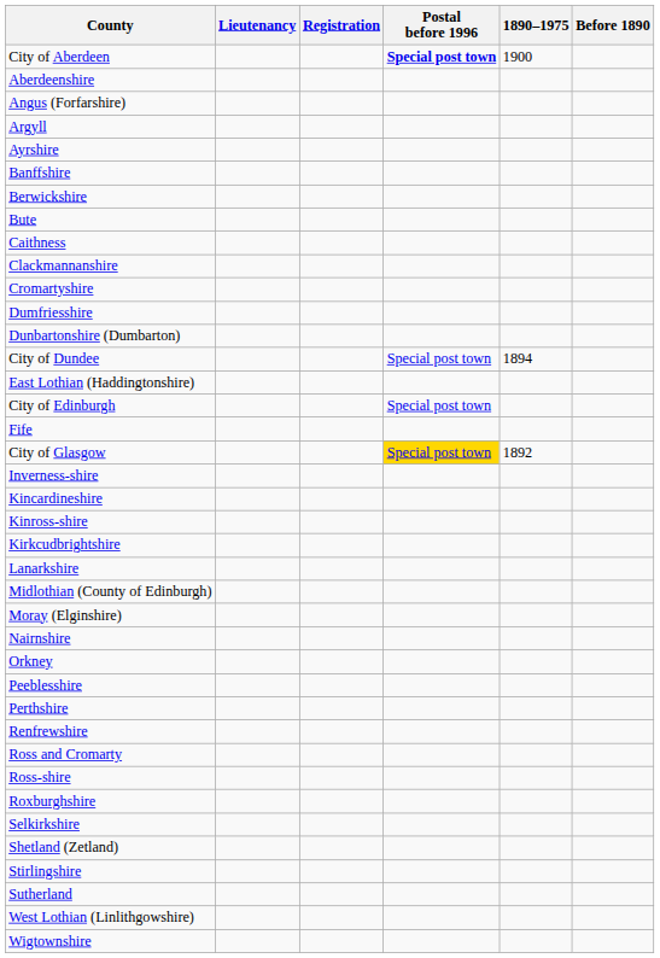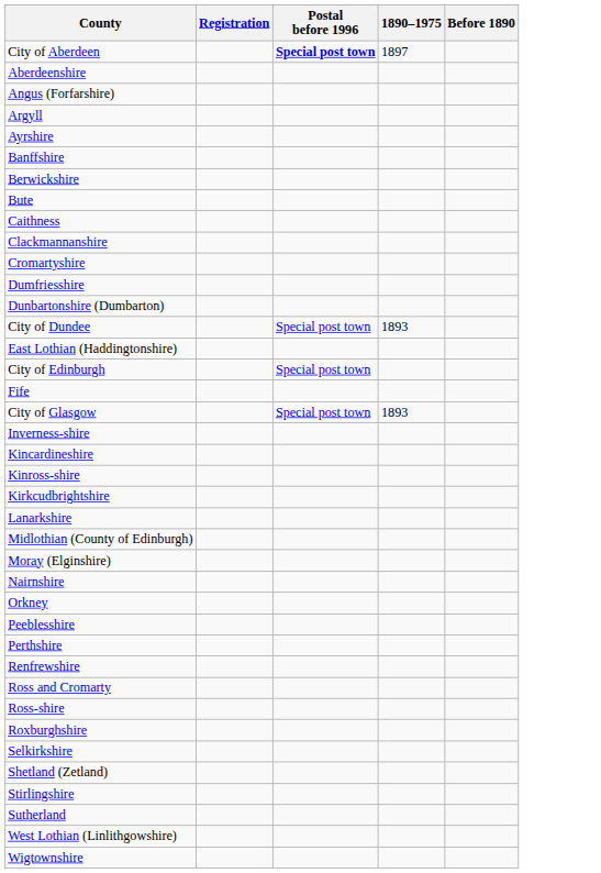 <table class="wikitable sortable">
 <tr>
 <th>County</th>
-<th><a href='#'>Lieutenancy</a></th>
 <th><a href='#'>Registration</a></th>
 <th>Postal<br>before 1996</th>
 <th>1890–1975</th>
 <th>Before 1890</th>
 </tr>
 <tr>
 <td>City of <a href='#'>Aberdeen</a></td>
 <td></td>
-<td></td>
 <td><strong><a href='#'>Special post town</a></strong></td>
-<td> 1900</td>
+<td> 1897</td>
 <td></td>
 </tr>
 <tr>
 <td><a href='#'>Aberdeenshire</a></td>
-<td></td>
 <td></td>
 <td></td>
 <td></td>
 <td></td>
 </tr>
 <tr>
 <td><a href='#'>Angus</a> (Forfarshire)</td>
 <td></td>
 <td></td>
 <td></td>
 <td></td>
-<td></td>
 </tr>
 <tr>
 <td><a href='#'>Argyll</a></td>
-<td></td>
 <td></td>
 <td></td>
 <td></td>
 <td></td>
 </tr>
 <tr>
 <td><a href='#'>Ayrshire</a></td>
 <td></td>
 <td></td>
 <td></td>
 <td></td>
-<td></td>
 </tr>
 <tr>
 <td><a href='#'>Banffshire</a></td>
-<td></td>
 <td></td>
 <td></td>
 <td></td>
 <td></td>
 </tr>
 <tr>
 <td><a href='#'>Berwickshire</a></td>
 <td></td>
 <td></td>
 <td></td>
 <td></td>
-<td></td>
 </tr>
 <tr>
 <td><a href='#'>Bute</a></td>
-<td></td>
 <td></td>
 <td></td>
 <td></td>
 <td></td>
 </tr>
 <tr>
 <td><a href='#'>Caithness</a></td>
 <td></td>
 <td></td>
 <td></td>
 <td></td>
-<td></td>
 </tr>
 <tr>
 <td><a href='#'>Clackmannanshire</a></td>
-<td></td>
 <td></td>
 <td></td>
 <td></td>
 <td></td>
 </tr>
 <tr>
 <td><a href='#'>Cromartyshire</a></td>
 <td></td>
 <td></td>
 <td></td>
 <td></td>
-<td></td>
 </tr>
 <tr>
 <td><a href='#'>Dumfriesshire</a></td>
-<td></td>
 <td></td>
 <td></td>
 <td></td>
 <td></td>
 </tr>
 <tr>
 <td><a href='#'>Dunbartonshire</a> (Dumbarton)</td>
 <td></td>
 <td></td>
 <td></td>
 <td></td>
-<td></td>
 </tr>
 <tr>
 <td>City of <a href='#'>Dundee</a></td>
 <td></td>
-<td></td>
 <td><a href='#'>Special post town</a></td>
-<td> 1894</td>
+<td> 1893</td>
 <td></td>
 </tr>
 <tr>
 <td><a href='#'>East Lothian</a> (Haddingtonshire)</td>
 <td></td>
 <td></td>
 <td></td>
 <td></td>
-<td></td>
 </tr>
 <tr>
 <td>City of <a href='#'>Edinburgh</a></td>
-<td></td>
 <td></td>
 <td><a href='#'>Special post town</a></td>
 <td></td>
 <td></td>
 </tr>
 <tr>
 <td><a href='#'>Fife</a></td>
 <td></td>
 <td></td>
 <td></td>
 <td></td>
-<td></td>
 </tr>
 <tr>
 <td>City of <a href='#'>Glasgow</a></td>
 <td></td>
-<td></td>
-<td style="background: gold;"><a href='#'>Special post town</a></td>
-<td> 1892</td>
+<td><a href='#'>Special post town</a></td>
+<td> 1893</td>
 <td></td>
 </tr>
 <tr>
 <td><a href='#'>Inverness-shire</a></td>
-<td></td>
 <td></td>
 <td></td>
 <td></td>
 <td></td>
 </tr>
 <tr>
 <td><a href='#'>Kincardineshire</a></td>
 <td></td>
 <td></td>
 <td></td>
 <td></td>
-<td></td>
 </tr>
 <tr>
 <td><a href='#'>Kinross-shire</a></td>
-<td></td>
 <td></td>
 <td></td>
 <td></td>
 <td></td>
 </tr>
 <tr>
 <td><a href='#'>Kirkcudbrightshire</a></td>
 <td></td>
 <td></td>
 <td></td>
 <td></td>
-<td></td>
 </tr>
 <tr>
 <td><a href='#'>Lanarkshire</a></td>
-<td></td>
 <td></td>
 <td></td>
 <td></td>
 <td></td>
 </tr>
 <tr>
 <td><a href='#'>Midlothian</a> (County of Edinburgh)</td>
 <td></td>
 <td></td>
 <td></td>
 <td></td>
-<td></td>
 </tr>
 <tr>
 <td><a href='#'>Moray</a> (Elginshire)</td>
-<td></td>
 <td></td>
 <td></td>
 <td></td>
 <td></td>
 </tr>
 <tr>
 <td><a href='#'>Nairnshire</a></td>
 <td></td>
 <td></td>
 <td></td>
 <td></td>
-<td></td>
 </tr>
 <tr>
 <td><a href='#'>Orkney</a></td>
-<td></td>
 <td></td>
 <td></td>
 <td></td>
 <td></td>
 </tr>
 <tr>
 <td><a href='#'>Peeblesshire</a></td>
 <td></td>
 <td></td>
 <td></td>
 <td></td>
-<td></td>
 </tr>
 <tr>
 <td><a href='#'>Perthshire</a></td>
-<td></td>
 <td></td>
 <td></td>
 <td></td>
 <td></td>
 </tr>
 <tr>
 <td><a href='#'>Renfrewshire</a></td>
 <td></td>
 <td></td>
 <td></td>
 <td></td>
-<td></td>
 </tr>
 <tr>
 <td><a href='#'>Ross and Cromarty</a></td>
-<td></td>
 <td></td>
 <td></td>
 <td></td>
 <td></td>
 </tr>
 <tr>
 <td><a href='#'>Ross-shire</a></td>
 <td></td>
 <td></td>
 <td></td>
 <td></td>
-<td></td>
 </tr>
 <tr>
 <td><a href='#'>Roxburghshire</a></td>
-<td></td>
 <td></td>
 <td></td>
 <td></td>
 <td></td>
 </tr>
 <tr>
 <td><a href='#'>Selkirkshire</a></td>
 <td></td>
 <td></td>
 <td></td>
 <td></td>
-<td></td>
 </tr>
 <tr>
 <td><a href='#'>Shetland</a> (Zetland)</td>
-<td></td>
 <td></td>
 <td></td>
 <td></td>
 <td></td>
 </tr>
 <tr>
 <td><a href='#'>Stirlingshire</a></td>
 <td></td>
 <td></td>
 <td></td>
 <td></td>
-<td></td>
 </tr>
 <tr>
 <td><a href='#'>Sutherland</a></td>
-<td></td>
 <td></td>
 <td></td>
 <td></td>
 <td></td>
 </tr>
 <tr>
 <td><a href='#'>West Lothian</a>  (Linlithgowshire)</td>
 <td></td>
 <td></td>
 <td></td>
 <td></td>
-<td></td>
 </tr>
 <tr>
 <td><a href='#'>Wigtownshire</a></td>
 <td></td>
 <td></td>
 <td></td>
 <td></td>
-<td></td>
 </tr>
 </table>
